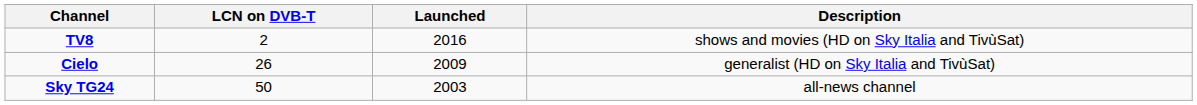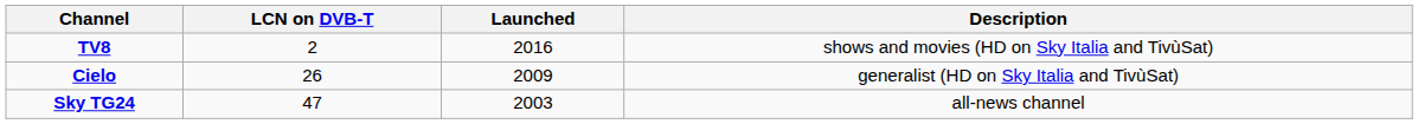 <table class="wikitable" style="width:100%; margin-left:0.5em; margin-bottom:0.5em; text-align:center">
 <tr>
 <th>Channel</th>
 <th>LCN on <a href='#'>DVB-T</a></th>
 <th>Launched</th>
 <th>Description</th>
 </tr>
 <tr>
 <td><strong><a href='#'>TV8</a></strong></td>
 <td>2</td>
 <td>2016</td>
 <td>shows and movies (HD on <a href='#'>Sky Italia</a> and TivùSat)</td>
 </tr>
 <tr>
 <td><strong><a href='#'>Cielo</a></strong></td>
 <td>26</td>
 <td>2009</td>
 <td>generalist (HD on <a href='#'>Sky Italia</a> and TivùSat)</td>
 </tr>
 <tr>
 <td><strong><a href='#'>Sky TG24</a></strong></td>
-<td>50</td>
+<td>47</td>
 <td>2003</td>
 <td>all-news channel</td>
 </tr>
 </table>
